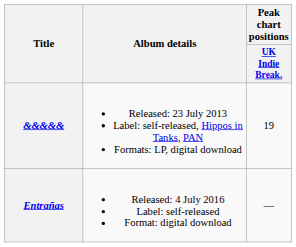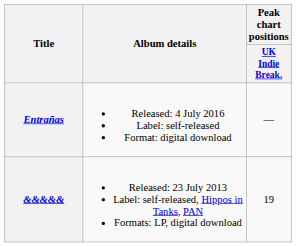 <table class="wikitable plainrowheaders" style="text-align:center;">
 <tr>
 <th scope="col" rowspan="2" style="width:7em;">Title</th>
 <th scope="col" rowspan="2" style="width:15em;">Album details</th>
 <th scope="col" colspan="1">Peak chart positions</th>
 </tr>
 <tr>
 <th scope="col" style="width:2.5em;font-size:90%;"><a href='#'>UK<br>Indie<br>Break.</a><br></th>
 </tr>
 <tr>
+<th scope="row"><em><a href='#'>Entrañas</a></em></th>
+<td><br><ul><li>Released: 4 July 2016</li><li>Label: self-released</li><li>Format: digital download</li></ul></td>
+<td>―</td>
+</tr>
+<tr>
 <th scope="row"><em><a href='#'>&&&&&</a></em></th>
 <td><br><ul><li>Released: 23 July 2013</li><li>Label: self-released, <a href='#'>Hippos in Tanks</a>, <a href='#'>PAN</a></li><li>Formats: LP, digital download</li></ul></td>
 <td>19</td>
 </tr>
-<tr>
-<th scope="row"><em><a href='#'>Entrañas</a></em></th>
-<td><br><ul><li>Released: 4 July 2016</li><li>Label: self-released</li><li>Format: digital download</li></ul></td>
-<td>―</td>
-</tr>
 </table>
